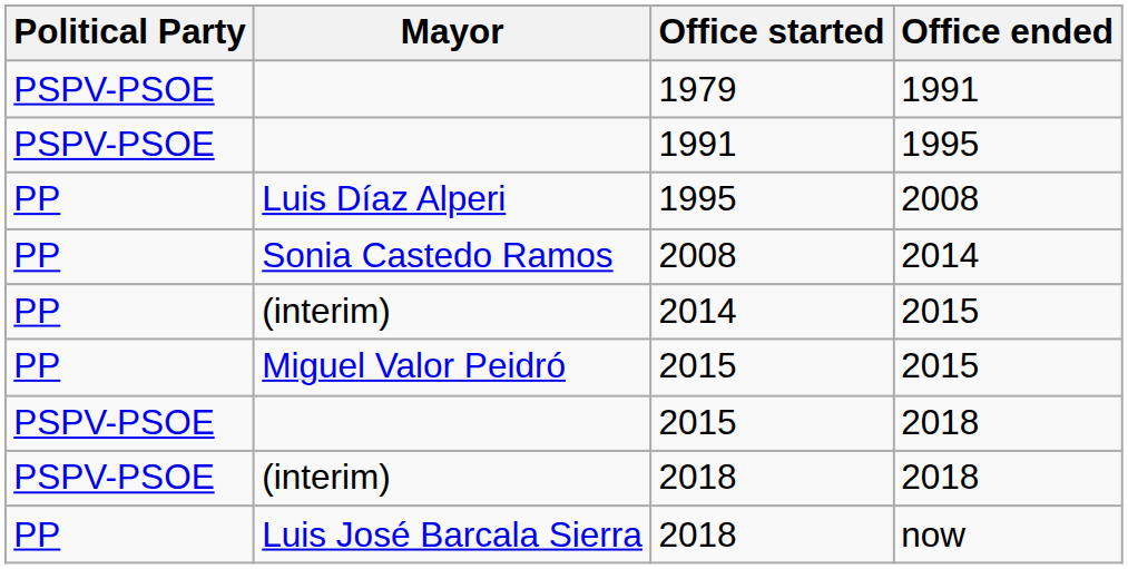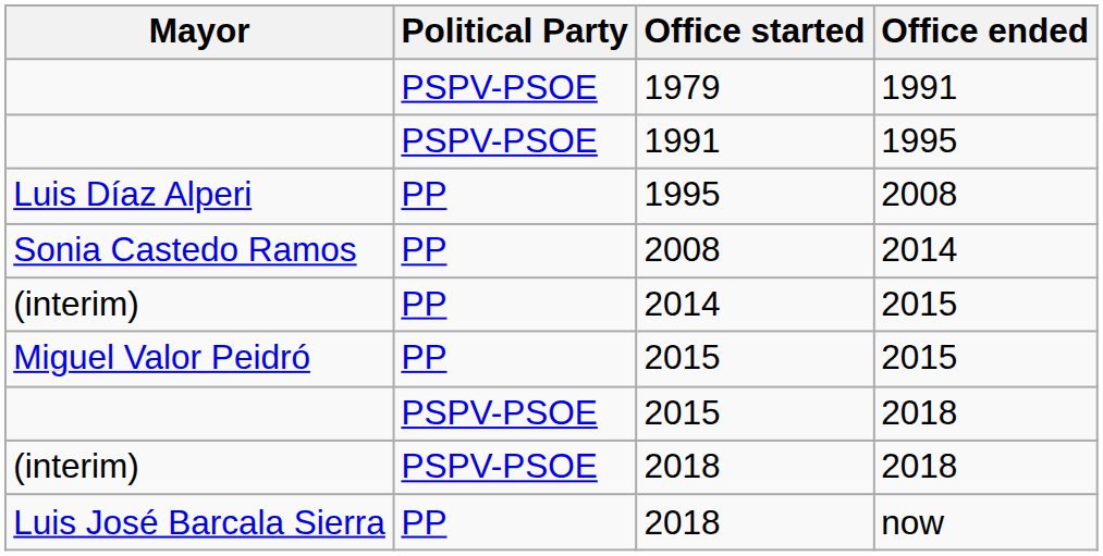 <table class="wikitable">
 <tr>
+<th>Mayor</th>
 <th>Political Party</th>
-<th>Mayor</th>
 <th>Office started</th>
 <th>Office ended</th>
 </tr>
 <tr>
+<td></td>
 <td><a href='#'>PSPV-PSOE</a></td>
-<td></td>
 <td>1979</td>
 <td>1991</td>
 </tr>
 <tr>
+<td></td>
 <td><a href='#'>PSPV-PSOE</a></td>
-<td></td>
 <td>1991</td>
 <td>1995</td>
 </tr>
 <tr>
+<td><a href='#'>Luis Díaz Alperi</a></td>
 <td><a href='#'>PP</a></td>
-<td><a href='#'>Luis Díaz Alperi</a></td>
 <td>1995</td>
 <td>2008</td>
 </tr>
 <tr>
+<td><a href='#'>Sonia Castedo Ramos</a></td>
 <td><a href='#'>PP</a></td>
-<td><a href='#'>Sonia Castedo Ramos</a></td>
 <td>2008</td>
 <td>2014</td>
 </tr>
 <tr>
+<td> (interim)</td>
 <td><a href='#'>PP</a></td>
-<td> (interim)</td>
 <td>2014</td>
 <td>2015</td>
 </tr>
 <tr>
+<td><a href='#'>Miguel Valor Peidró</a></td>
 <td><a href='#'>PP</a></td>
-<td><a href='#'>Miguel Valor Peidró</a></td>
 <td>2015</td>
 <td>2015</td>
 </tr>
 <tr>
+<td></td>
 <td><a href='#'>PSPV-PSOE</a></td>
-<td></td>
 <td>2015</td>
 <td>2018</td>
 </tr>
 <tr>
+<td> (interim)</td>
 <td><a href='#'>PSPV-PSOE</a></td>
-<td> (interim)</td>
 <td>2018</td>
 <td>2018</td>
 </tr>
 <tr>
+<td><a href='#'>Luis José Barcala Sierra</a></td>
 <td><a href='#'>PP</a></td>
-<td><a href='#'>Luis José Barcala Sierra</a></td>
 <td>2018</td>
 <td>now</td>
 </tr>
 </table>
